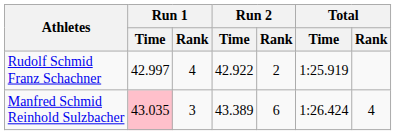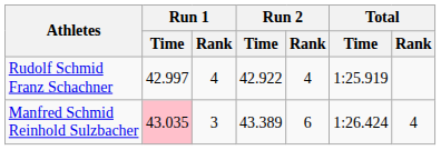 <table class="wikitable" border="1" style="font-size:90%">
 <tr>
 <th rowspan="2">Athletes</th>
 <th colspan="2">Run 1</th>
 <th colspan="2">Run 2</th>
 <th colspan="2">Total</th>
 </tr>
 <tr>
 <th>Time</th>
 <th>Rank</th>
 <th>Time</th>
 <th>Rank</th>
 <th>Time</th>
 <th>Rank</th>
 </tr>
 <tr>
 <td><a href='#'>Rudolf Schmid</a><br><a href='#'>Franz Schachner</a></td>
 <td align="center">42.997</td>
 <td align="center">4</td>
 <td align="center">42.922</td>
-<td align="center">2</td>
+<td align="center">4</td>
 <td align="center">1:25.919</td>
 <td align="center"></td>
 </tr>
 <tr>
 <td><a href='#'>Manfred Schmid</a><br><a href='#'>Reinhold Sulzbacher</a></td>
 <td align="center" style="background: pink;">43.035</td>
 <td align="center">3</td>
 <td align="center">43.389</td>
 <td align="center">6</td>
 <td align="center">1:26.424</td>
 <td align="center">4</td>
 </tr>
 </table>
